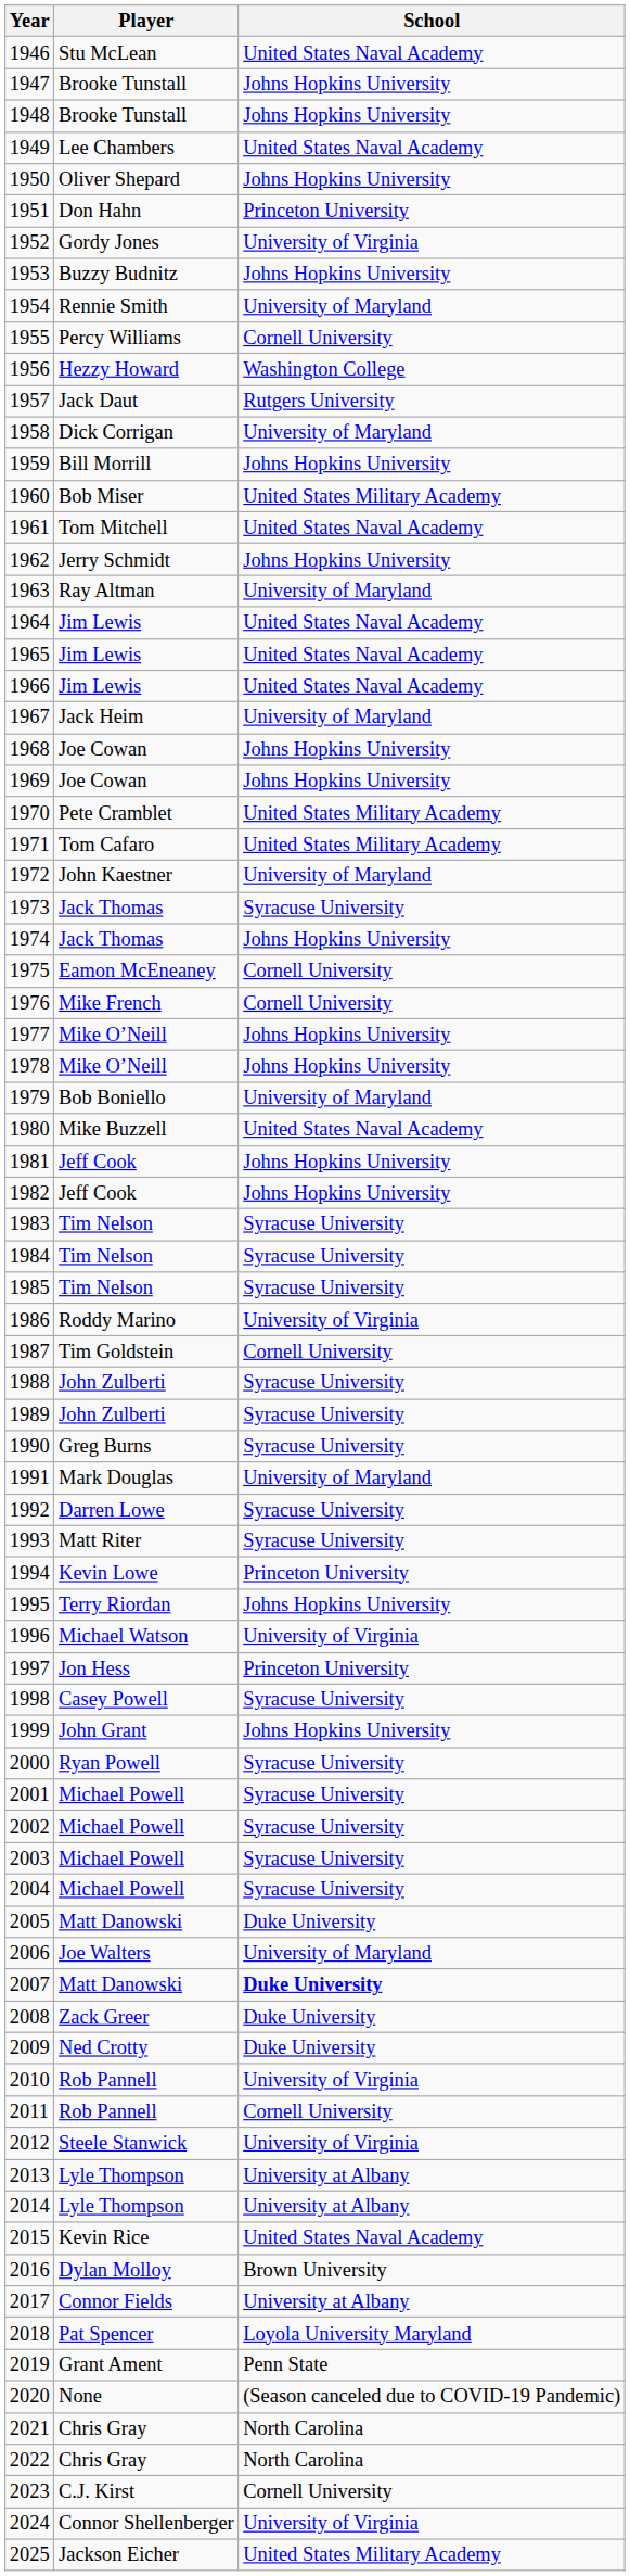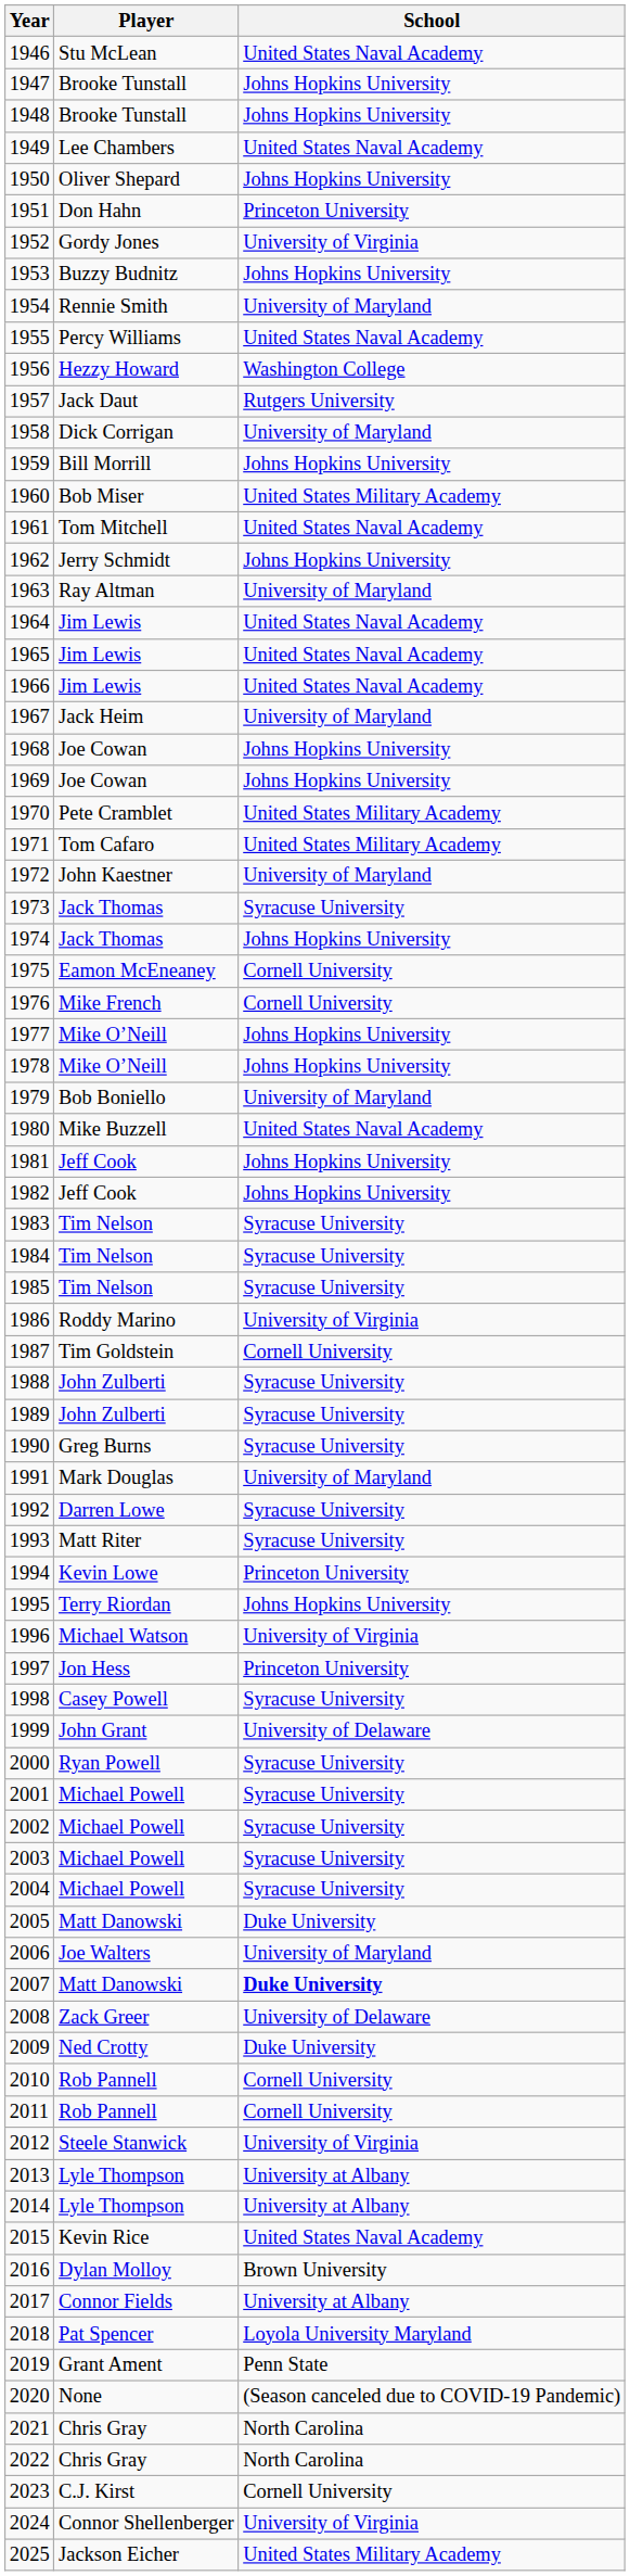 <table class="wikitable sortable toccolours" border="1" cellpadding="4" cellspacing="2" style="border-collapse: collapse;">
 <tr bgcolor="#efefef">
 <th>Year</th>
 <th>Player </th>
 <th>School</th>
 </tr>
 <tr>
 <td>1946</td>
 <td>Stu McLean</td>
 <td><a href='#'>United States Naval Academy</a></td>
 </tr>
 <tr>
 <td>1947</td>
 <td>Brooke Tunstall</td>
 <td><a href='#'>Johns Hopkins University</a></td>
 </tr>
 <tr>
 <td>1948</td>
 <td>Brooke Tunstall</td>
 <td><a href='#'>Johns Hopkins University</a></td>
 </tr>
 <tr>
 <td>1949</td>
 <td>Lee Chambers</td>
 <td><a href='#'>United States Naval Academy</a></td>
 </tr>
 <tr>
 <td>1950</td>
 <td>Oliver Shepard</td>
 <td><a href='#'>Johns Hopkins University</a></td>
 </tr>
 <tr>
 <td>1951</td>
 <td>Don Hahn</td>
 <td><a href='#'>Princeton University</a></td>
 </tr>
 <tr>
 <td>1952</td>
 <td>Gordy Jones</td>
 <td><a href='#'>University of Virginia</a></td>
 </tr>
 <tr>
 <td>1953</td>
 <td>Buzzy Budnitz</td>
 <td><a href='#'>Johns Hopkins University</a></td>
 </tr>
 <tr>
 <td>1954</td>
 <td>Rennie Smith</td>
 <td><a href='#'>University of Maryland</a></td>
 </tr>
 <tr>
 <td>1955</td>
 <td>Percy Williams</td>
-<td><a href='#'>Cornell University</a></td>
+<td><a href='#'>United States Naval Academy</a></td>
 </tr>
 <tr>
 <td>1956</td>
 <td><a href='#'>Hezzy Howard</a></td>
 <td><a href='#'>Washington College</a></td>
 </tr>
 <tr>
 <td>1957</td>
 <td>Jack Daut</td>
 <td><a href='#'>Rutgers University</a></td>
 </tr>
 <tr>
 <td>1958</td>
 <td>Dick Corrigan</td>
 <td><a href='#'>University of Maryland</a></td>
 </tr>
 <tr>
 <td>1959</td>
 <td>Bill Morrill</td>
 <td><a href='#'>Johns Hopkins University</a></td>
 </tr>
 <tr>
 <td>1960</td>
 <td>Bob Miser</td>
 <td><a href='#'>United States Military Academy</a></td>
 </tr>
 <tr>
 <td>1961</td>
 <td>Tom Mitchell</td>
 <td><a href='#'>United States Naval Academy</a></td>
 </tr>
 <tr>
 <td>1962</td>
 <td>Jerry Schmidt</td>
 <td><a href='#'>Johns Hopkins University</a></td>
 </tr>
 <tr>
 <td>1963</td>
 <td>Ray Altman</td>
 <td><a href='#'>University of Maryland</a></td>
 </tr>
 <tr>
 <td>1964</td>
 <td><a href='#'>Jim Lewis</a></td>
 <td><a href='#'>United States Naval Academy</a></td>
 </tr>
 <tr>
 <td>1965</td>
 <td><a href='#'>Jim Lewis</a></td>
 <td><a href='#'>United States Naval Academy</a></td>
 </tr>
 <tr>
 <td>1966</td>
 <td><a href='#'>Jim Lewis</a></td>
 <td><a href='#'>United States Naval Academy</a></td>
 </tr>
 <tr>
 <td>1967</td>
 <td>Jack Heim</td>
 <td><a href='#'>University of Maryland</a></td>
 </tr>
 <tr>
 <td>1968</td>
 <td>Joe Cowan</td>
 <td><a href='#'>Johns Hopkins University</a></td>
 </tr>
 <tr>
 <td>1969</td>
 <td>Joe Cowan</td>
 <td><a href='#'>Johns Hopkins University</a></td>
 </tr>
 <tr>
 <td>1970</td>
 <td>Pete Cramblet</td>
 <td><a href='#'>United States Military Academy</a></td>
 </tr>
 <tr>
 <td>1971</td>
 <td>Tom Cafaro</td>
 <td><a href='#'>United States Military Academy</a></td>
 </tr>
 <tr>
 <td>1972</td>
 <td>John Kaestner</td>
 <td><a href='#'>University of Maryland</a></td>
 </tr>
 <tr>
 <td>1973</td>
 <td><a href='#'>Jack Thomas</a></td>
 <td><a href='#'>Syracuse University</a></td>
 </tr>
 <tr>
 <td>1974</td>
 <td><a href='#'>Jack Thomas</a></td>
 <td><a href='#'>Johns Hopkins University</a></td>
 </tr>
 <tr>
 <td>1975</td>
 <td><a href='#'>Eamon McEneaney</a></td>
 <td><a href='#'>Cornell University</a></td>
 </tr>
 <tr>
 <td>1976</td>
 <td><a href='#'>Mike French</a></td>
 <td><a href='#'>Cornell University</a></td>
 </tr>
 <tr>
 <td>1977</td>
 <td><a href='#'>Mike O’Neill</a></td>
 <td><a href='#'>Johns Hopkins University</a></td>
 </tr>
 <tr>
 <td>1978</td>
 <td><a href='#'>Mike O’Neill</a></td>
 <td><a href='#'>Johns Hopkins University</a></td>
 </tr>
 <tr>
 <td>1979</td>
 <td>Bob Boniello</td>
 <td><a href='#'>University of Maryland</a></td>
 </tr>
 <tr>
 <td>1980</td>
 <td>Mike Buzzell</td>
 <td><a href='#'>United States Naval Academy</a></td>
 </tr>
 <tr>
 <td>1981</td>
 <td><a href='#'>Jeff Cook</a></td>
 <td><a href='#'>Johns Hopkins University</a></td>
 </tr>
 <tr>
 <td>1982</td>
 <td>Jeff Cook</td>
 <td><a href='#'>Johns Hopkins University</a></td>
 </tr>
 <tr>
 <td>1983</td>
 <td><a href='#'>Tim Nelson</a></td>
 <td><a href='#'>Syracuse University</a></td>
 </tr>
 <tr>
 <td>1984</td>
 <td><a href='#'>Tim Nelson</a></td>
 <td><a href='#'>Syracuse University</a></td>
 </tr>
 <tr>
 <td>1985</td>
 <td><a href='#'>Tim Nelson</a></td>
 <td><a href='#'>Syracuse University</a></td>
 </tr>
 <tr>
 <td>1986</td>
 <td>Roddy Marino</td>
 <td><a href='#'>University of Virginia</a></td>
 </tr>
 <tr>
 <td>1987</td>
 <td>Tim Goldstein</td>
 <td><a href='#'>Cornell University</a></td>
 </tr>
 <tr>
 <td>1988</td>
 <td><a href='#'>John Zulberti</a></td>
 <td><a href='#'>Syracuse University</a></td>
 </tr>
 <tr>
 <td>1989</td>
 <td><a href='#'>John Zulberti</a></td>
 <td><a href='#'>Syracuse University</a></td>
 </tr>
 <tr>
 <td>1990</td>
 <td>Greg Burns</td>
 <td><a href='#'>Syracuse University</a></td>
 </tr>
 <tr>
 <td>1991</td>
 <td>Mark Douglas</td>
 <td><a href='#'>University of Maryland</a></td>
 </tr>
 <tr>
 <td>1992</td>
 <td><a href='#'>Darren Lowe</a></td>
 <td><a href='#'>Syracuse University</a></td>
 </tr>
 <tr>
 <td>1993</td>
 <td>Matt Riter</td>
 <td><a href='#'>Syracuse University</a></td>
 </tr>
 <tr>
 <td>1994</td>
 <td><a href='#'>Kevin Lowe</a></td>
 <td><a href='#'>Princeton University</a></td>
 </tr>
 <tr>
 <td>1995</td>
 <td><a href='#'>Terry Riordan</a></td>
 <td><a href='#'>Johns Hopkins University</a></td>
 </tr>
 <tr>
 <td>1996</td>
 <td><a href='#'>Michael Watson</a></td>
 <td><a href='#'>University of Virginia</a></td>
 </tr>
 <tr>
 <td>1997</td>
 <td><a href='#'>Jon Hess</a></td>
 <td><a href='#'>Princeton University</a></td>
 </tr>
 <tr>
 <td>1998</td>
 <td><a href='#'>Casey Powell</a></td>
 <td><a href='#'>Syracuse University</a></td>
 </tr>
 <tr>
 <td>1999</td>
 <td><a href='#'>John Grant</a></td>
-<td><a href='#'>Johns Hopkins University</a></td>
+<td><a href='#'>University of Delaware</a></td>
 </tr>
 <tr>
 <td>2000</td>
 <td><a href='#'>Ryan Powell</a></td>
 <td><a href='#'>Syracuse University</a></td>
 </tr>
 <tr>
 <td>2001</td>
 <td><a href='#'>Michael Powell</a></td>
 <td><a href='#'>Syracuse University</a></td>
 </tr>
 <tr>
 <td>2002</td>
 <td><a href='#'>Michael Powell</a></td>
 <td><a href='#'>Syracuse University</a></td>
 </tr>
 <tr>
 <td>2003</td>
 <td><a href='#'>Michael Powell</a></td>
 <td><a href='#'>Syracuse University</a></td>
 </tr>
 <tr>
 <td>2004</td>
 <td><a href='#'>Michael Powell</a></td>
 <td><a href='#'>Syracuse University</a></td>
 </tr>
 <tr>
 <td>2005</td>
 <td><a href='#'>Matt Danowski</a></td>
 <td><a href='#'>Duke University</a></td>
 </tr>
 <tr>
 <td>2006</td>
 <td><a href='#'>Joe Walters</a></td>
 <td><a href='#'>University of Maryland</a></td>
 </tr>
 <tr>
 <td>2007</td>
 <td><a href='#'>Matt Danowski</a></td>
 <td><strong><a href='#'>Duke University</a></strong></td>
 </tr>
 <tr>
 <td>2008</td>
 <td><a href='#'>Zack Greer</a></td>
-<td><a href='#'>Duke University</a></td>
+<td><a href='#'>University of Delaware</a></td>
 </tr>
 <tr>
 <td>2009</td>
 <td><a href='#'>Ned Crotty</a></td>
 <td><a href='#'>Duke University</a></td>
 </tr>
 <tr>
 <td>2010</td>
 <td><a href='#'>Rob Pannell</a></td>
-<td><a href='#'>University of Virginia</a></td>
+<td><a href='#'>Cornell University</a></td>
 </tr>
 <tr>
 <td>2011</td>
 <td><a href='#'>Rob Pannell</a></td>
 <td><a href='#'>Cornell University</a></td>
 </tr>
 <tr>
 <td>2012</td>
 <td><a href='#'>Steele Stanwick</a></td>
 <td><a href='#'>University of Virginia</a></td>
 </tr>
 <tr>
 <td>2013</td>
 <td><a href='#'>Lyle Thompson</a></td>
 <td><a href='#'>University at Albany</a></td>
 </tr>
 <tr>
 <td>2014</td>
 <td><a href='#'>Lyle Thompson</a></td>
 <td><a href='#'>University at Albany</a></td>
 </tr>
 <tr>
 <td>2015</td>
 <td>Kevin Rice</td>
 <td><a href='#'>United States Naval Academy</a></td>
 </tr>
 <tr>
 <td>2016</td>
 <td><a href='#'>Dylan Molloy</a></td>
 <td>Brown University</td>
 </tr>
 <tr>
 <td>2017</td>
 <td><a href='#'>Connor Fields</a></td>
 <td><a href='#'>University at Albany</a></td>
 </tr>
 <tr>
 <td>2018</td>
 <td><a href='#'>Pat Spencer</a></td>
 <td><a href='#'>Loyola University Maryland</a></td>
 </tr>
 <tr>
 <td>2019</td>
 <td>Grant Ament</td>
 <td>Penn State</td>
 </tr>
 <tr>
 <td>2020</td>
 <td>None</td>
 <td>(Season canceled due to COVID-19 Pandemic)</td>
 </tr>
 <tr>
 <td>2021</td>
 <td>Chris Gray</td>
 <td>North Carolina</td>
 </tr>
 <tr>
 <td>2022</td>
 <td>Chris Gray</td>
 <td>North Carolina</td>
 </tr>
 <tr>
 <td>2023</td>
 <td>C.J. Kirst</td>
 <td>Cornell University</td>
 </tr>
 <tr>
 <td>2024</td>
 <td>Connor Shellenberger</td>
 <td><a href='#'>University of Virginia</a></td>
 </tr>
 <tr>
 <td>2025</td>
 <td>Jackson Eicher</td>
 <td><a href='#'>United States Military Academy</a></td>
 </tr>
 </table>
